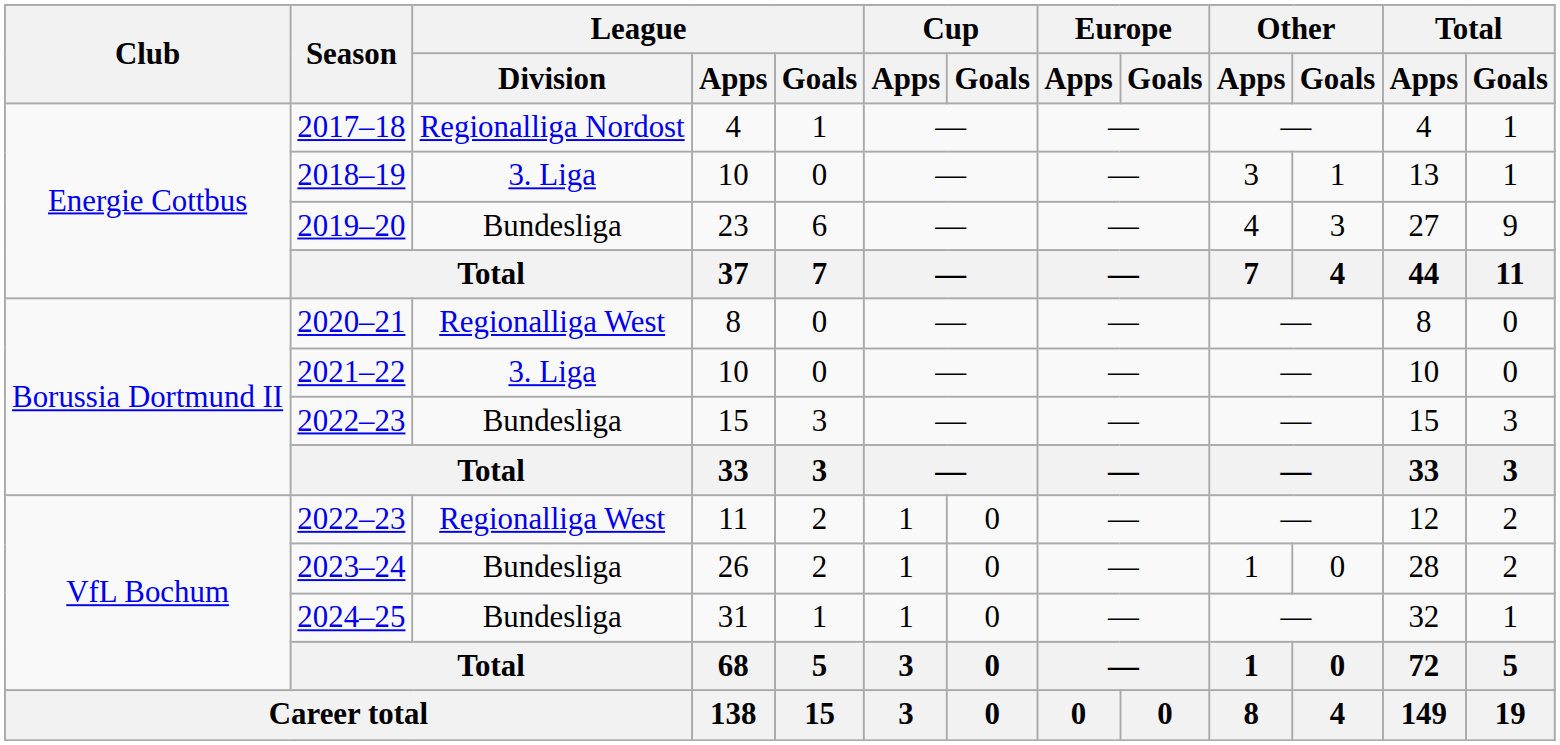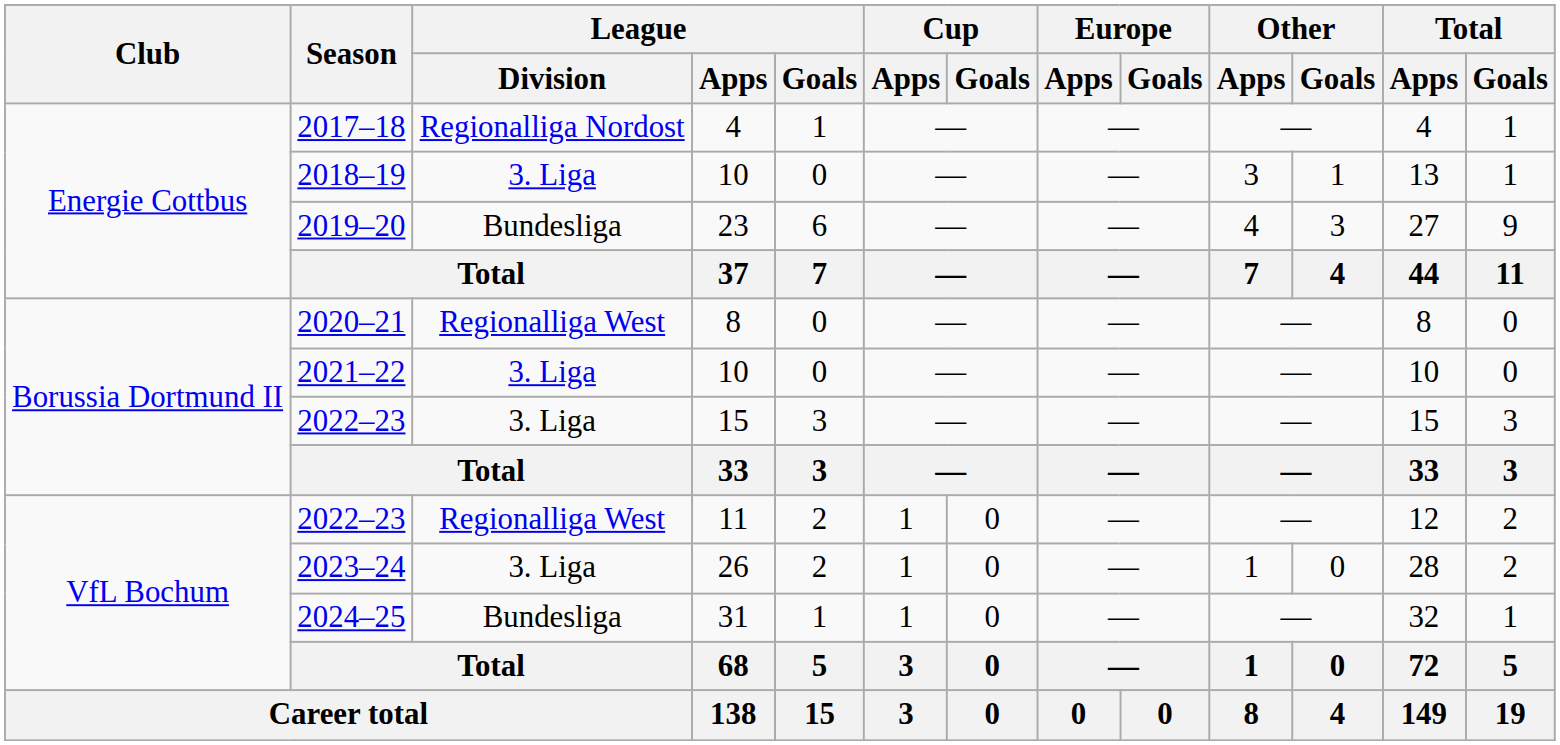 <table class="wikitable" style="text-align:center">
 <tr>
 <th rowspan="2">Club</th>
 <th rowspan="2">Season</th>
 <th colspan="3">League</th>
 <th colspan="2">Cup</th>
 <th colspan="2">Europe</th>
 <th colspan="2">Other</th>
 <th colspan="2">Total</th>
 </tr>
 <tr>
 <th>Division</th>
 <th>Apps</th>
 <th>Goals</th>
 <th>Apps</th>
 <th>Goals</th>
 <th>Apps</th>
 <th>Goals</th>
 <th>Apps</th>
 <th>Goals</th>
 <th>Apps</th>
 <th>Goals</th>
 </tr>
 <tr>
 <td rowspan="4"><a href='#'>Energie Cottbus</a></td>
 <td><a href='#'>2017–18</a></td>
 <td><a href='#'>Regionalliga Nordost</a></td>
 <td>4</td>
 <td>1</td>
 <td colspan="2">—</td>
 <td colspan="2">—</td>
 <td colspan="2">—</td>
 <td>4</td>
 <td>1</td>
 </tr>
 <tr>
 <td><a href='#'>2018–19</a></td>
 <td><a href='#'>3. Liga</a></td>
 <td>10</td>
 <td>0</td>
 <td colspan="2">—</td>
 <td colspan="2">—</td>
 <td>3</td>
 <td>1</td>
 <td>13</td>
 <td>1</td>
 </tr>
 <tr>
 <td><a href='#'>2019–20</a></td>
 <td>Bundesliga</td>
 <td>23</td>
 <td>6</td>
 <td colspan="2">—</td>
 <td colspan="2">—</td>
 <td>4</td>
 <td>3</td>
 <td>27</td>
 <td>9</td>
 </tr>
 <tr>
 <th colspan="2">Total</th>
 <th>37</th>
 <th>7</th>
 <th colspan="2">—</th>
 <th colspan="2">—</th>
 <th>7</th>
 <th>4</th>
 <th>44</th>
 <th>11</th>
 </tr>
 <tr>
 <td rowspan="4"><a href='#'>Borussia Dortmund II</a></td>
 <td><a href='#'>2020–21</a></td>
 <td><a href='#'>Regionalliga West</a></td>
 <td>8</td>
 <td>0</td>
 <td colspan="2">—</td>
 <td colspan="2">—</td>
 <td colspan="2">—</td>
 <td>8</td>
 <td>0</td>
 </tr>
 <tr>
 <td><a href='#'>2021–22</a></td>
 <td><a href='#'>3. Liga</a></td>
 <td>10</td>
 <td>0</td>
 <td colspan="2">—</td>
 <td colspan="2">—</td>
 <td colspan="2">—</td>
 <td>10</td>
 <td>0</td>
 </tr>
 <tr>
 <td><a href='#'>2022–23</a></td>
-<td>Bundesliga</td>
+<td>3. Liga</td>
 <td>15</td>
 <td>3</td>
 <td colspan="2">—</td>
 <td colspan="2">—</td>
 <td colspan="2">—</td>
 <td>15</td>
 <td>3</td>
 </tr>
 <tr>
 <th colspan="2">Total</th>
 <th>33</th>
 <th>3</th>
 <th colspan="2">—</th>
 <th colspan="2">—</th>
 <th colspan="2">—</th>
 <th>33</th>
 <th>3</th>
 </tr>
 <tr>
 <td rowspan="4"><a href='#'>VfL Bochum</a></td>
 <td><a href='#'>2022–23</a></td>
 <td><a href='#'>Regionalliga West</a></td>
 <td>11</td>
 <td>2</td>
 <td>1</td>
 <td>0</td>
 <td colspan="2">—</td>
 <td colspan="2">—</td>
 <td>12</td>
 <td>2</td>
 </tr>
 <tr>
 <td><a href='#'>2023–24</a></td>
-<td>Bundesliga</td>
+<td>3. Liga</td>
 <td>26</td>
 <td>2</td>
 <td>1</td>
 <td>0</td>
 <td colspan="2">—</td>
 <td>1</td>
 <td>0</td>
 <td>28</td>
 <td>2</td>
 </tr>
 <tr>
 <td><a href='#'>2024–25</a></td>
 <td>Bundesliga</td>
 <td>31</td>
 <td>1</td>
 <td>1</td>
 <td>0</td>
 <td colspan="2">—</td>
 <td colspan="2">—</td>
 <td>32</td>
 <td>1</td>
 </tr>
 <tr>
 <th colspan="2">Total</th>
 <th>68</th>
 <th>5</th>
 <th>3</th>
 <th>0</th>
 <th colspan="2">—</th>
 <th>1</th>
 <th>0</th>
 <th>72</th>
 <th>5</th>
 </tr>
 <tr>
 <th colspan="3">Career total</th>
 <th>138</th>
 <th>15</th>
 <th>3</th>
 <th>0</th>
 <th>0</th>
 <th>0</th>
 <th>8</th>
 <th>4</th>
 <th>149</th>
 <th>19</th>
 </tr>
 </table>
